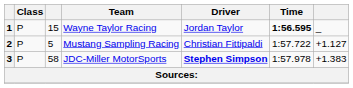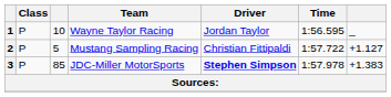 <table class="wikitable">
 <tr>
 <th scope="col"></th>
 <th scope="col">Class</th>
 <th scope="col"></th>
 <th scope="col">Team</th>
 <th scope="col">Driver</th>
 <th scope="col">Time</th>
 <th scope="col"></th>
 </tr>
 <tr>
 <th scope="row">1</th>
 <td>P</td>
-<td>15</td>
+<td>10</td>
 <td><a href='#'>Wayne Taylor Racing</a></td>
 <td><a href='#'>Jordan Taylor</a></td>
-<td><strong>1:56.595</strong></td>
+<td>1:56.595</td>
 <td>_</td>
 </tr>
 <tr>
 <th scope="row">2</th>
 <td>P</td>
 <td>5</td>
 <td><a href='#'>Mustang Sampling Racing</a></td>
 <td><a href='#'>Christian Fittipaldi</a></td>
 <td>1:57.722</td>
 <td>+1.127</td>
 </tr>
 <tr>
 <th scope="row">3</th>
 <td>P</td>
-<td>58</td>
+<td>85</td>
 <td><a href='#'>JDC-Miller MotorSports</a></td>
 <td><strong><a href='#'>Stephen Simpson</a></strong></td>
 <td>1:57.978</td>
 <td>+1.383</td>
 </tr>
 <tr>
 <th colspan="7">Sources:</th>
 </tr>
 <tr>
 </tr>
 </table>
